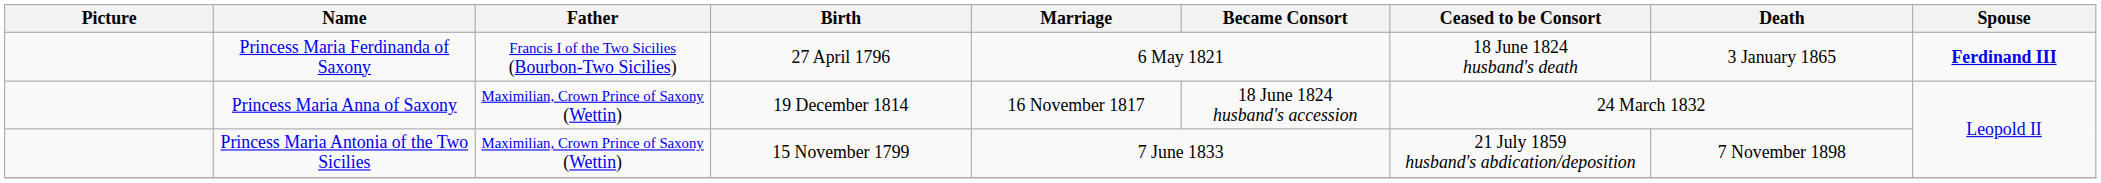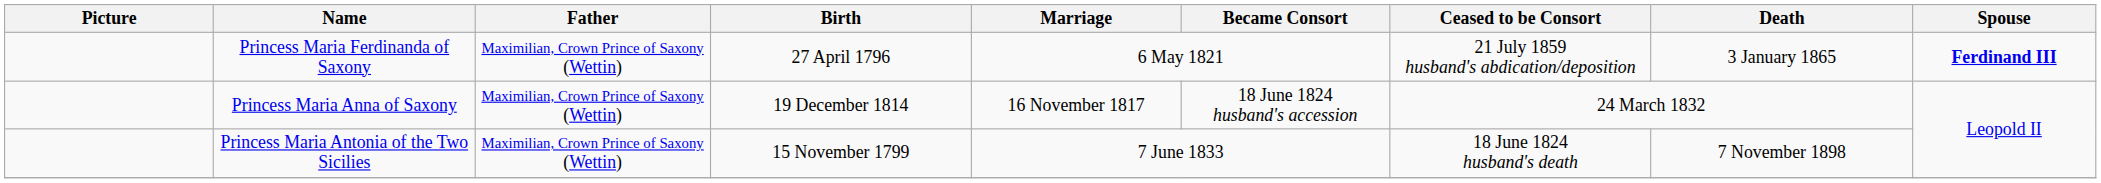 <table width=95% class="wikitable">
 <tr>
 <th width = "8%">Picture</th>
 <th width = "10%">Name</th>
 <th width = "9%">Father</th>
 <th width = "10%">Birth</th>
 <th width = "8%">Marriage</th>
 <th width = "8%">Became Consort</th>
 <th width = "10%">Ceased to be Consort</th>
 <th width = "10%">Death</th>
 <th width = "7%">Spouse</th>
 </tr>
 <tr>
 <td align=center></td>
 <td align=center><a href='#'>Princess Maria Ferdinanda of Saxony</a></td>
-<td style="text-align:center;"><small><a href='#'>Francis I of the Two Sicilies</a></small><br>(<a href='#'>Bourbon-Two Sicilies</a>)</td>
+<td style="text-align:center;"><small><a href='#'>Maximilian, Crown Prince of Saxony</a></small><br>(<a href='#'>Wettin</a>)</td>
 <td style="text-align:center;">27 April 1796</td>
 <td style="text-align:center;" colspan="2">6 May 1821</td>
-<td style="text-align:center;">18 June 1824<br><em>husband's death</em></td>
+<td style="text-align:center;">21 July 1859<br><em>husband's abdication/deposition</em></td>
 <td style="text-align:center;">3 January 1865</td>
 <td style="text-align:center;"><strong><a href='#'>Ferdinand III</a></strong></td>
 </tr>
 <tr>
 <td align=center></td>
 <td align=center><a href='#'>Princess Maria Anna of Saxony</a></td>
 <td style="text-align:center;"><small><a href='#'>Maximilian, Crown Prince of Saxony</a></small><br>(<a href='#'>Wettin</a>)</td>
 <td style="text-align:center;">19 December 1814</td>
 <td style="text-align:center;">16 November 1817</td>
 <td style="text-align:center;">18 June 1824<br><em>husband's accession</em></td>
 <td style="text-align:center;" colspan="2">24 March 1832</td>
 <td style="text-align:center;" rowspan="2"><a href='#'>Leopold II</a></td>
 </tr>
 <tr>
 <td align=center></td>
 <td align=center><a href='#'>Princess Maria Antonia of the Two Sicilies</a></td>
 <td style="text-align:center;"><small><a href='#'>Maximilian, Crown Prince of Saxony</a></small><br>(<a href='#'>Wettin</a>)</td>
 <td style="text-align:center;">15 November 1799</td>
 <td style="text-align:center;" colspan="2">7 June 1833</td>
-<td style="text-align:center;">21 July 1859<br><em>husband's abdication/deposition</em></td>
+<td style="text-align:center;">18 June 1824<br><em>husband's death</em></td>
 <td style="text-align:center;">7 November 1898</td>
 </tr>
 <tr>
 </tr>
 </table>
